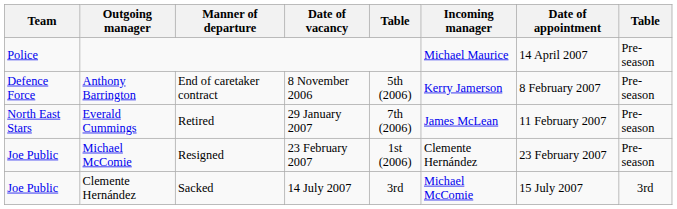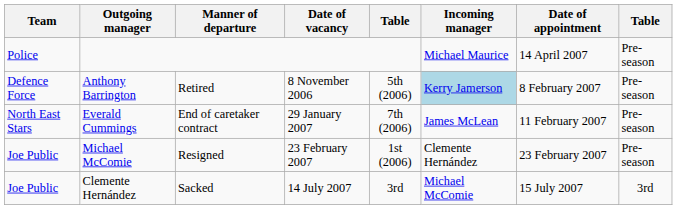 <table class="wikitable">
 <tr>
 <th>Team</th>
 <th>Outgoing manager</th>
 <th>Manner of departure</th>
 <th>Date of vacancy</th>
 <th>Table</th>
 <th>Incoming manager</th>
 <th>Date of appointment</th>
 <th>Table</th>
 </tr>
 <tr>
 <td><a href='#'>Police</a></td>
 <td colspan=4></td>
 <td> <a href='#'>Michael Maurice</a></td>
 <td>14 April 2007</td>
 <td>Pre-season</td>
 </tr>
 <tr>
 <td><a href='#'>Defence Force</a></td>
 <td> <a href='#'>Anthony Barrington</a></td>
-<td>End of caretaker contract</td>
+<td>Retired</td>
 <td>8 November 2006</td>
 <td align=center>5th (2006)</td>
-<td> <a href='#'>Kerry Jamerson</a></td>
+<td style="background: lightblue;"> <a href='#'>Kerry Jamerson</a></td>
 <td>8 February 2007</td>
 <td>Pre-season</td>
 </tr>
 <tr>
 <td><a href='#'>North East Stars</a></td>
 <td> <a href='#'>Everald Cummings</a></td>
-<td>Retired</td>
+<td>End of caretaker contract</td>
 <td>29 January 2007</td>
 <td align=center>7th (2006)</td>
 <td> <a href='#'>James McLean</a></td>
 <td>11 February 2007</td>
 <td>Pre-season</td>
 </tr>
 <tr>
 <td><a href='#'>Joe Public</a></td>
 <td> <a href='#'>Michael McComie</a></td>
 <td>Resigned</td>
 <td>23 February 2007</td>
 <td align=center>1st (2006)</td>
 <td> Clemente Hernández</td>
 <td>23 February 2007</td>
 <td>Pre-season</td>
 </tr>
 <tr>
 <td><a href='#'>Joe Public</a></td>
 <td> Clemente Hernández</td>
 <td>Sacked</td>
 <td>14 July 2007</td>
 <td align=center>3rd</td>
 <td> <a href='#'>Michael McComie</a></td>
 <td>15 July 2007</td>
 <td align=center>3rd</td>
 </tr>
 </table>
